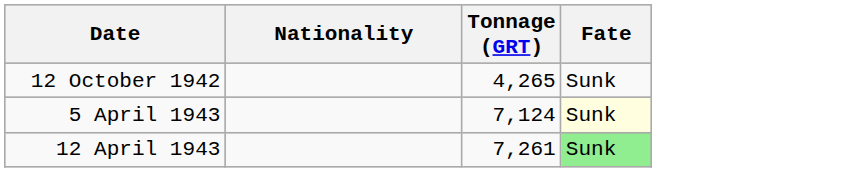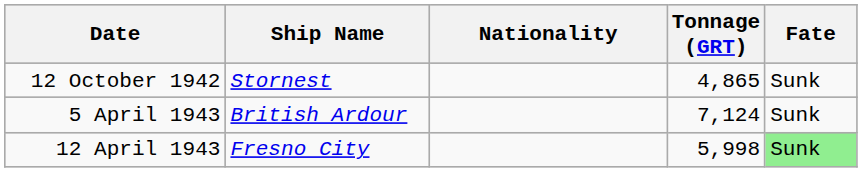 <table class="wikitable sortable">
 <tr>
 <th width="130px">Date</th>
+<th width="120px">Ship Name</th>
 <th width="140px">Nationality</th>
 <th width="25px">Tonnage (<a href='#'>GRT</a>)</th>
 <th width="50px">Fate</th>
 </tr>
 <tr>
 <td align="right">12 October 1942</td>
+<td align="left"><a href='#'><em>Stornest</em></a></td>
 <td align="left"></td>
-<td align="right">4,265</td>
+<td align="right">4,865</td>
 <td align="left">Sunk</td>
 </tr>
 <tr>
 <td align="right">5 April 1943</td>
+<td align="left"><a href='#'><em>British Ardour</em></a></td>
 <td align="left"></td>
 <td align="right">7,124</td>
-<td align="left" style="background: lightyellow;">Sunk</td>
+<td align="left">Sunk</td>
 </tr>
 <tr>
 <td align="right">12 April 1943</td>
+<td align="left"><a href='#'><em>Fresno City</em></a></td>
 <td align="left"></td>
-<td align="right">7,261</td>
+<td align="right">5,998</td>
 <td align="left" style="background: lightgreen;">Sunk</td>
 </tr>
 </table>
